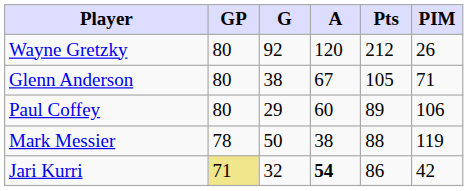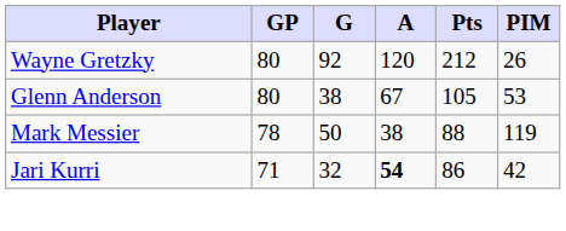 <table class="wikitable">
 <tr>
 <th style="background:#ddf; width:40%;">Player</th>
 <th style="background:#ddf; width:10%;">GP</th>
 <th style="background:#ddf; width:10%;">G</th>
 <th style="background:#ddf; width:10%;">A</th>
 <th style="background:#ddf; width:10%;">Pts</th>
 <th style="background:#ddf; width:10%;">PIM</th>
 </tr>
 <tr>
 <td><a href='#'>Wayne Gretzky</a></td>
 <td>80</td>
 <td>92</td>
 <td>120</td>
 <td>212</td>
 <td>26</td>
 </tr>
 <tr>
 <td><a href='#'>Glenn Anderson</a></td>
 <td>80</td>
 <td>38</td>
 <td>67</td>
 <td>105</td>
-<td>71</td>
-</tr>
-<tr>
-<td><a href='#'>Paul Coffey</a></td>
-<td>80</td>
-<td>29</td>
-<td>60</td>
-<td>89</td>
-<td>106</td>
+<td>53</td>
 </tr>
 <tr>
 <td><a href='#'>Mark Messier</a></td>
 <td>78</td>
 <td>50</td>
 <td>38</td>
 <td>88</td>
 <td>119</td>
 </tr>
 <tr>
 <td><a href='#'>Jari Kurri</a></td>
-<td style="background: khaki;">71</td>
+<td>71</td>
 <td>32</td>
 <td><strong>54</strong></td>
 <td>86</td>
 <td>42</td>
 </tr>
 </table>
